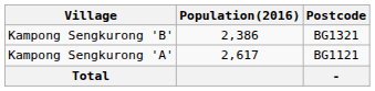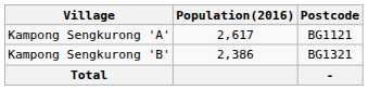 <table class="wikitable">
 <tr>
 <th>Village</th>
 <th>Population(2016)</th>
 <th>Postcode</th>
 </tr>
 <tr>
+<td>Kampong Sengkurong 'A'</td>
+<td align="center">2,617</td>
+<td align="center">BG1121</td>
+</tr>
+<tr>
 <td>Kampong Sengkurong 'B'</td>
 <td align="center">2,386</td>
 <td align="center">BG1321</td>
-</tr>
-<tr>
-<td>Kampong Sengkurong 'A'</td>
-<td align="center">2,617</td>
-<td align="center">BG1121</td>
 </tr>
 <tr>
 <th>Total</th>
 <th></th>
 <th>-</th>
 </tr>
 </table>
